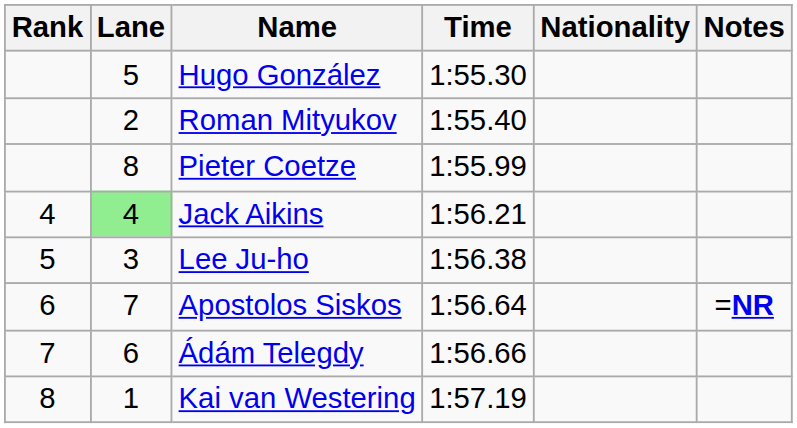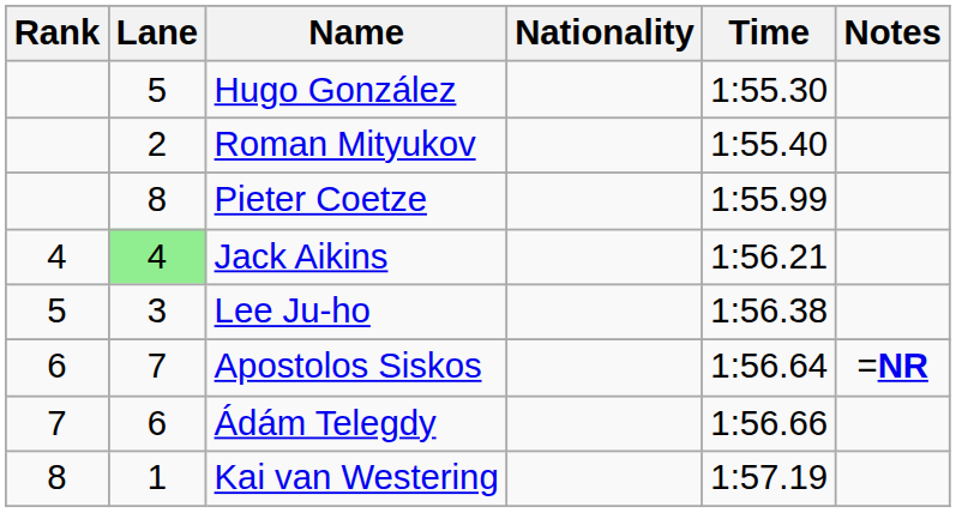 <table class="wikitable sortable" style="text-align:center">
 <tr>
 <th>Rank</th>
 <th>Lane</th>
 <th>Name</th>
+<th>Nationality</th>
 <th>Time</th>
-<th>Nationality</th>
 <th>Notes</th>
 </tr>
 <tr>
 <td></td>
 <td>5</td>
 <td align=left><a href='#'>Hugo González</a></td>
+<td align=left></td>
 <td>1:55.30</td>
-<td align=left></td>
 <td></td>
 </tr>
 <tr>
 <td></td>
 <td>2</td>
 <td align=left><a href='#'>Roman Mityukov</a></td>
+<td align=left></td>
 <td>1:55.40</td>
-<td align=left></td>
 <td></td>
 </tr>
 <tr>
 <td></td>
 <td>8</td>
 <td align=left><a href='#'>Pieter Coetze</a></td>
+<td align=left></td>
 <td>1:55.99</td>
-<td align=left></td>
 <td></td>
 </tr>
 <tr>
 <td>4</td>
 <td style="background: lightgreen;">4</td>
 <td align=left><a href='#'>Jack Aikins</a></td>
+<td align=left></td>
 <td>1:56.21</td>
-<td align=left></td>
 <td></td>
 </tr>
 <tr>
 <td>5</td>
 <td>3</td>
 <td align=left><a href='#'>Lee Ju-ho</a></td>
+<td align=left></td>
 <td>1:56.38</td>
-<td align=left></td>
 <td></td>
 </tr>
 <tr>
 <td>6</td>
 <td>7</td>
 <td align=left><a href='#'>Apostolos Siskos</a></td>
+<td align=left></td>
 <td>1:56.64</td>
-<td align=left></td>
 <td>=<strong><a href='#'>NR</a></strong></td>
 </tr>
 <tr>
 <td>7</td>
 <td>6</td>
 <td align=left><a href='#'>Ádám Telegdy</a></td>
+<td align=left></td>
 <td>1:56.66</td>
-<td align=left></td>
 <td></td>
 </tr>
 <tr>
 <td>8</td>
 <td>1</td>
 <td align=left><a href='#'>Kai van Westering</a></td>
+<td align=left></td>
 <td>1:57.19</td>
-<td align=left></td>
 <td></td>
 </tr>
 </table>
